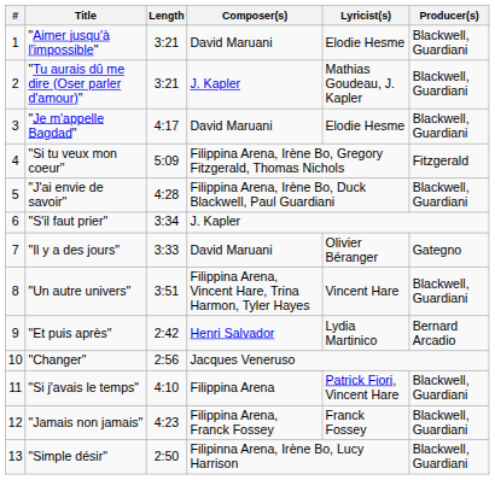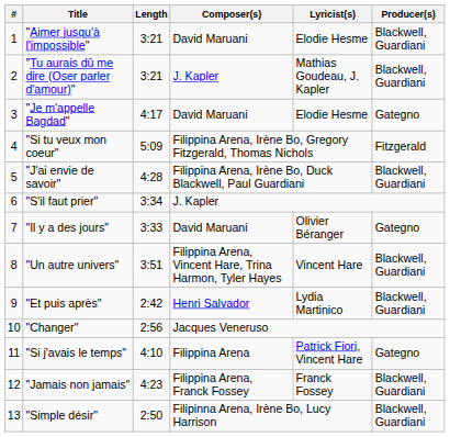 <table class="wikitable">
 <tr>
 <th><small>#</small></th>
 <th><small>Title</small></th>
 <th><small>Length</small></th>
 <th><small>Composer(s)</small></th>
 <th><small>Lyricist(s)</small></th>
 <th><small>Producer(s)</small></th>
 </tr>
 <tr>
 <td align="center">1</td>
 <td>"<a href='#'>Aimer jusqu'à l'impossible</a>"</td>
 <td align="center">3:21</td>
 <td>David Maruani</td>
 <td>Elodie Hesme</td>
 <td>Blackwell, Guardiani</td>
 </tr>
 <tr>
 <td align="center">2</td>
 <td>"<a href='#'>Tu aurais dû me dire (Oser parler d'amour)</a>"</td>
 <td align="center">3:21</td>
 <td><a href='#'>J. Kapler</a></td>
 <td>Mathias Goudeau, J. Kapler</td>
 <td>Blackwell, Guardiani</td>
 </tr>
 <tr>
 <td align="center">3</td>
 <td>"<a href='#'>Je m'appelle Bagdad</a>"</td>
 <td align="center">4:17</td>
 <td>David Maruani</td>
 <td>Elodie Hesme</td>
-<td>Blackwell, Guardiani</td>
+<td>Gategno</td>
 </tr>
 <tr>
 <td align="center">4</td>
 <td>"Si tu veux mon coeur"</td>
 <td align="center">5:09</td>
 <td colspan="2">Filippina Arena, Irène Bo, Gregory Fitzgerald, Thomas Nichols</td>
 <td>Fitzgerald</td>
 </tr>
 <tr>
 <td align="center">5</td>
 <td>"J'ai envie de savoir"</td>
 <td align="center">4:28</td>
 <td colspan="2">Filippina Arena, Irène Bo, Duck Blackwell, Paul Guardiani</td>
 <td>Blackwell, Guardiani</td>
 </tr>
 <tr>
 <td align="center">6</td>
 <td>"S'il faut prier"</td>
 <td align="center">3:34</td>
 <td colspan="3">J. Kapler</td>
 </tr>
 <tr>
 <td align="center">7</td>
 <td>"Il y a des jours"</td>
 <td align="center">3:33</td>
 <td>David Maruani</td>
 <td>Olivier Béranger</td>
 <td>Gategno</td>
 </tr>
 <tr>
 <td align="center">8</td>
 <td>"Un autre univers"</td>
 <td align="center">3:51</td>
 <td>Filippina Arena, Vincent Hare, Trina Harmon, Tyler Hayes</td>
 <td>Vincent Hare</td>
 <td>Blackwell, Guardiani</td>
 </tr>
 <tr>
 <td align="center">9</td>
 <td>"Et puis après"</td>
 <td align="center">2:42</td>
 <td><a href='#'>Henri Salvador</a></td>
 <td>Lydia Martinico</td>
-<td>Bernard Arcadio</td>
+<td>Blackwell, Guardiani</td>
 </tr>
 <tr>
 <td align="center">10</td>
 <td>"Changer"</td>
 <td align="center">2:56</td>
 <td colspan="3">Jacques Veneruso</td>
 </tr>
 <tr>
 <td align="center">11</td>
 <td>"Si j'avais le temps"</td>
 <td align="center">4:10</td>
 <td>Filippina Arena</td>
 <td><a href='#'>Patrick Fiori</a>, Vincent Hare</td>
-<td>Blackwell, Guardiani</td>
+<td>Gategno</td>
 </tr>
 <tr>
 <td align="center">12</td>
 <td>"Jamais non jamais"</td>
 <td align="center">4:23</td>
 <td>Filippina Arena, Franck Fossey</td>
 <td>Franck Fossey</td>
 <td>Blackwell, Guardiani</td>
 </tr>
 <tr>
 <td align="center">13</td>
 <td>"Simple désir"</td>
 <td align="center">2:50</td>
 <td colspan="2">Filipinna Arena, Irène Bo, Lucy Harrison</td>
 <td>Blackwell, Guardiani</td>
 </tr>
 </table>
